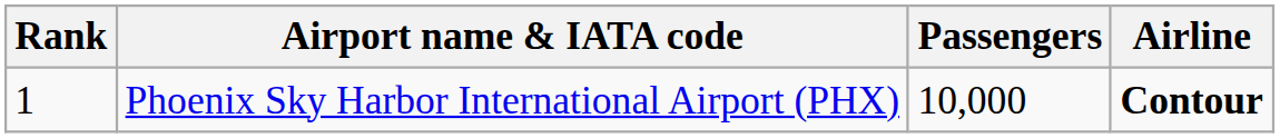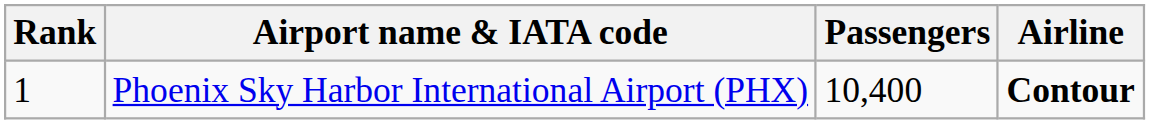 <table class="wikitable sortable">
 <tr>
 <th>Rank</th>
 <th>Airport name & IATA code</th>
 <th>Passengers</th>
 <th>Airline</th>
 </tr>
 <tr>
 <td>1</td>
 <td><a href='#'>Phoenix Sky Harbor International Airport (PHX)</a></td>
-<td>10,000</td>
+<td>10,400</td>
 <td><strong>Contour</strong></td>
 </tr>
 </table>
